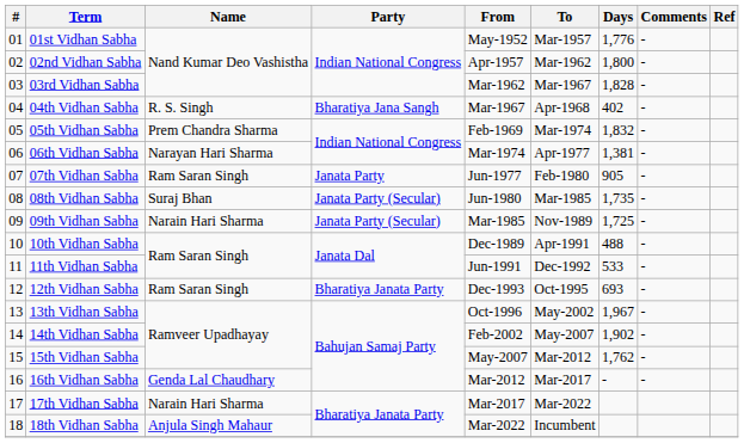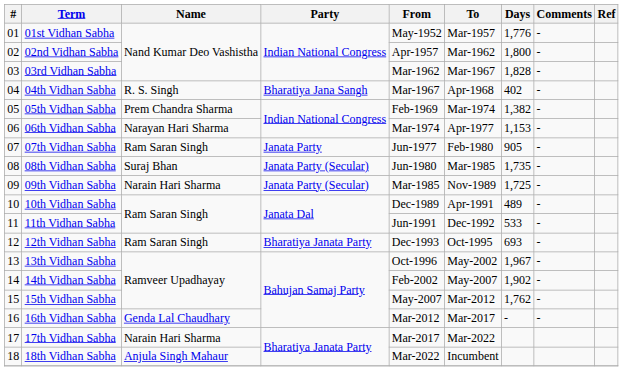 <table class="wikitable sortable">
 <tr>
 <th>#</th>
 <th><a href='#'>Term</a></th>
 <th>Name</th>
 <th>Party</th>
 <th>From</th>
 <th>To</th>
 <th>Days</th>
 <th>Comments</th>
 <th>Ref</th>
 </tr>
 <tr>
 <td>01</td>
 <td><a href='#'>01st Vidhan Sabha</a></td>
 <td rowspan="3">Nand  Kumar Deo Vashistha</td>
 <td rowspan="3"><a href='#'>Indian National Congress</a></td>
 <td>May-1952</td>
 <td>Mar-1957</td>
 <td>1,776</td>
 <td>-</td>
 <td></td>
 </tr>
 <tr>
 <td>02</td>
 <td><a href='#'>02nd Vidhan Sabha</a></td>
 <td>Apr-1957</td>
 <td>Mar-1962</td>
 <td>1,800</td>
 <td>-</td>
 <td></td>
 </tr>
 <tr>
 <td>03</td>
 <td><a href='#'>03rd Vidhan Sabha</a></td>
 <td>Mar-1962</td>
 <td>Mar-1967</td>
 <td>1,828</td>
 <td>-</td>
 <td></td>
 </tr>
 <tr>
 <td>04</td>
 <td><a href='#'>04th Vidhan Sabha</a></td>
 <td>R. S.  Singh</td>
 <td><a href='#'>Bharatiya Jana Sangh</a></td>
 <td>Mar-1967</td>
 <td>Apr-1968</td>
 <td>402</td>
 <td>-</td>
 <td></td>
 </tr>
 <tr>
 <td>05</td>
 <td><a href='#'>05th Vidhan Sabha</a></td>
 <td>Prem  Chandra Sharma</td>
 <td rowspan="2"><a href='#'>Indian National Congress</a></td>
 <td>Feb-1969</td>
 <td>Mar-1974</td>
-<td>1,832</td>
+<td>1,382</td>
 <td>-</td>
 <td></td>
 </tr>
 <tr>
 <td>06</td>
 <td><a href='#'>06th Vidhan Sabha</a></td>
 <td>Narayan Hari Sharma</td>
 <td>Mar-1974</td>
 <td>Apr-1977</td>
-<td>1,381</td>
+<td>1,153</td>
 <td>-</td>
 <td></td>
 </tr>
 <tr>
 <td>07</td>
 <td><a href='#'>07th Vidhan Sabha</a></td>
 <td>Ram  Saran Singh</td>
 <td><a href='#'>Janata Party</a></td>
 <td>Jun-1977</td>
 <td>Feb-1980</td>
 <td>905</td>
 <td>-</td>
 <td></td>
 </tr>
 <tr>
 <td>08</td>
 <td><a href='#'>08th Vidhan Sabha</a></td>
 <td>Suraj  Bhan</td>
 <td><a href='#'>Janata Party (Secular)</a></td>
 <td>Jun-1980</td>
 <td>Mar-1985</td>
 <td>1,735</td>
 <td>-</td>
 <td></td>
 </tr>
 <tr>
 <td>09</td>
 <td><a href='#'>09th Vidhan Sabha</a></td>
 <td>Narain  Hari Sharma</td>
 <td><a href='#'>Janata Party (Secular)</a></td>
 <td>Mar-1985</td>
 <td>Nov-1989</td>
 <td>1,725</td>
 <td>-</td>
 <td></td>
 </tr>
 <tr>
 <td>10</td>
 <td><a href='#'>10th Vidhan Sabha</a></td>
 <td rowspan="2">Ram  Saran Singh</td>
 <td rowspan="2"><a href='#'>Janata Dal</a></td>
 <td>Dec-1989</td>
 <td>Apr-1991</td>
-<td>488</td>
+<td>489</td>
 <td>-</td>
 <td></td>
 </tr>
 <tr>
 <td>11</td>
 <td><a href='#'>11th Vidhan Sabha</a></td>
 <td>Jun-1991</td>
 <td>Dec-1992</td>
 <td>533</td>
 <td>-</td>
 <td></td>
 </tr>
 <tr>
 <td>12</td>
 <td><a href='#'>12th Vidhan Sabha</a></td>
 <td>Ram  Saran Singh</td>
 <td><a href='#'>Bharatiya Janata Party</a></td>
 <td>Dec-1993</td>
 <td>Oct-1995</td>
 <td>693</td>
 <td>-</td>
 <td></td>
 </tr>
 <tr>
 <td>13</td>
 <td><a href='#'>13th Vidhan Sabha</a></td>
 <td rowspan="3">Ramveer Upadhayay</td>
 <td rowspan="4"><a href='#'>Bahujan Samaj Party</a></td>
 <td>Oct-1996</td>
 <td>May-2002</td>
 <td>1,967</td>
 <td>-</td>
 <td></td>
 </tr>
 <tr>
 <td>14</td>
 <td><a href='#'>14th Vidhan Sabha</a></td>
 <td>Feb-2002</td>
 <td>May-2007</td>
 <td>1,902</td>
 <td>-</td>
 <td></td>
 </tr>
 <tr>
 <td>15</td>
 <td><a href='#'>15th Vidhan Sabha</a></td>
 <td>May-2007</td>
 <td>Mar-2012</td>
 <td>1,762</td>
 <td>-</td>
 <td></td>
 </tr>
 <tr>
 <td>16</td>
 <td><a href='#'>16th Vidhan Sabha</a></td>
 <td><a href='#'>Genda Lal Chaudhary</a></td>
 <td>Mar-2012</td>
 <td>Mar-2017</td>
 <td>-</td>
 <td>-</td>
 <td></td>
 </tr>
 <tr>
 <td>17</td>
 <td><a href='#'>17th Vidhan Sabha</a></td>
 <td>Narain  Hari Sharma</td>
 <td rowspan="2"><a href='#'>Bharatiya Janata Party</a></td>
 <td>Mar-2017</td>
 <td>Mar-2022</td>
 <td></td>
 <td></td>
 <td></td>
 </tr>
 <tr>
 <td>18</td>
 <td><a href='#'>18th Vidhan Sabha</a></td>
 <td><a href='#'>Anjula Singh Mahaur</a></td>
 <td>Mar-2022</td>
 <td>Incumbent</td>
 <td></td>
 <td></td>
 <td></td>
 </tr>
 <tr>
 </tr>
 </table>
